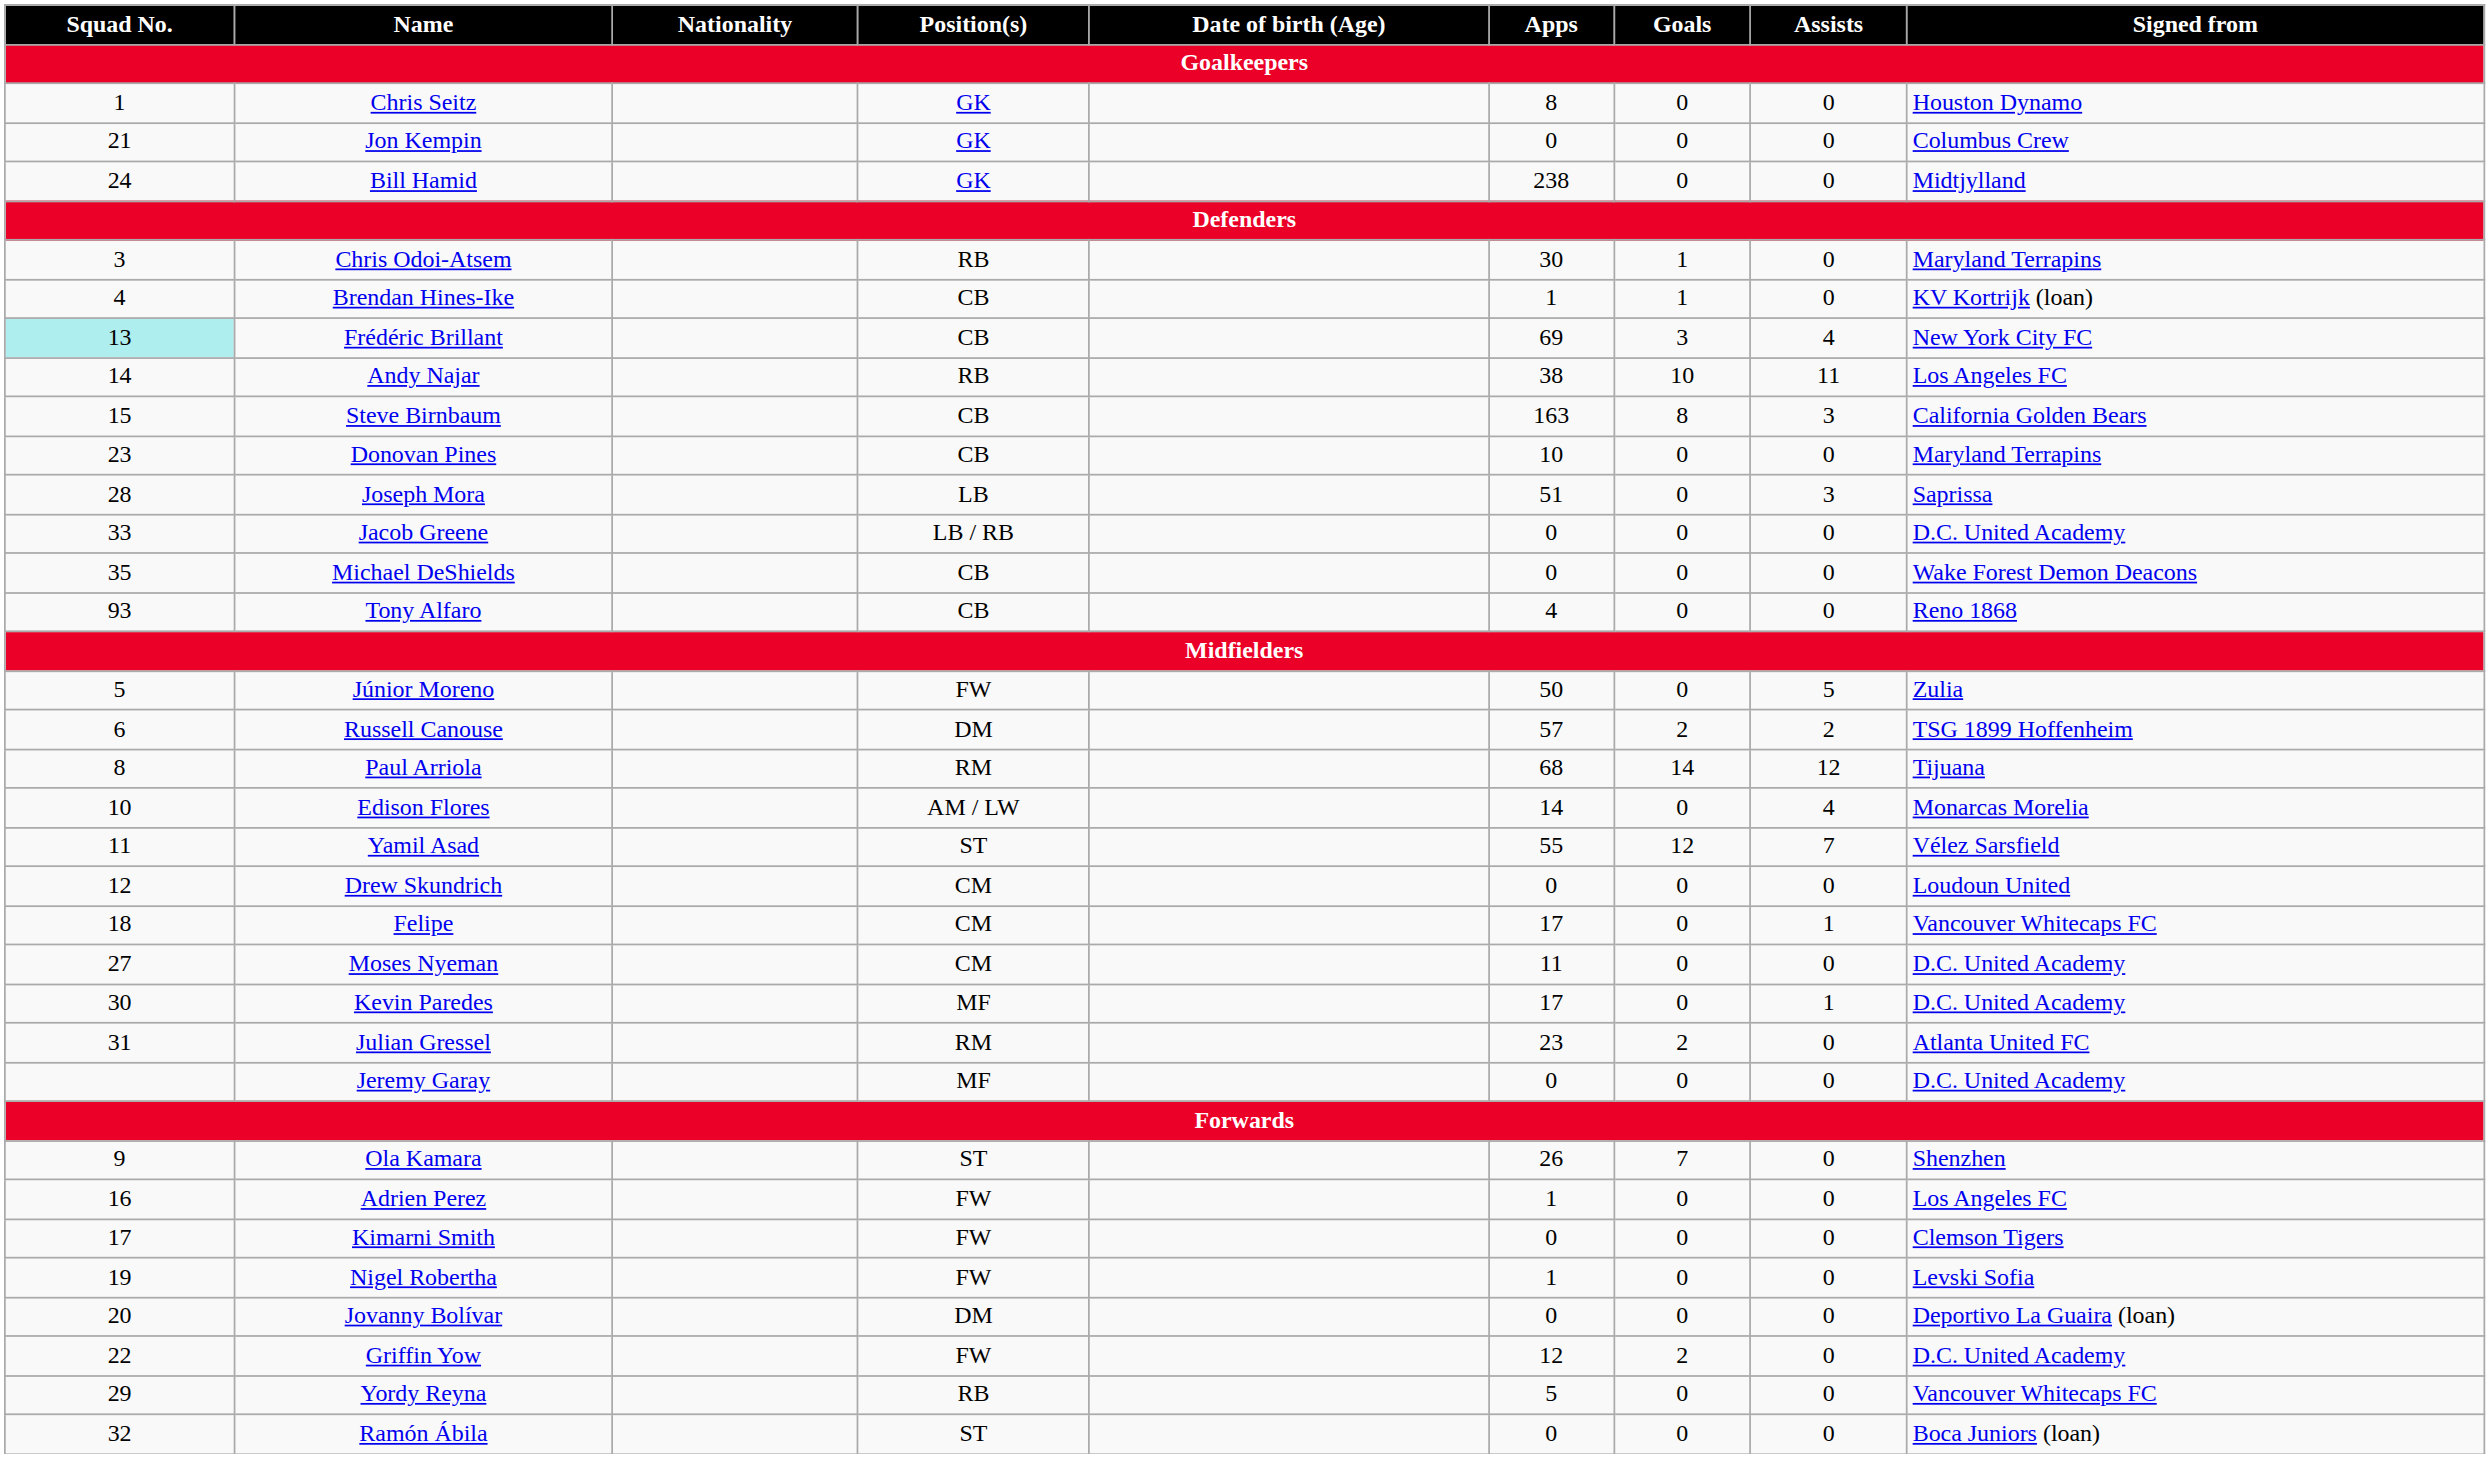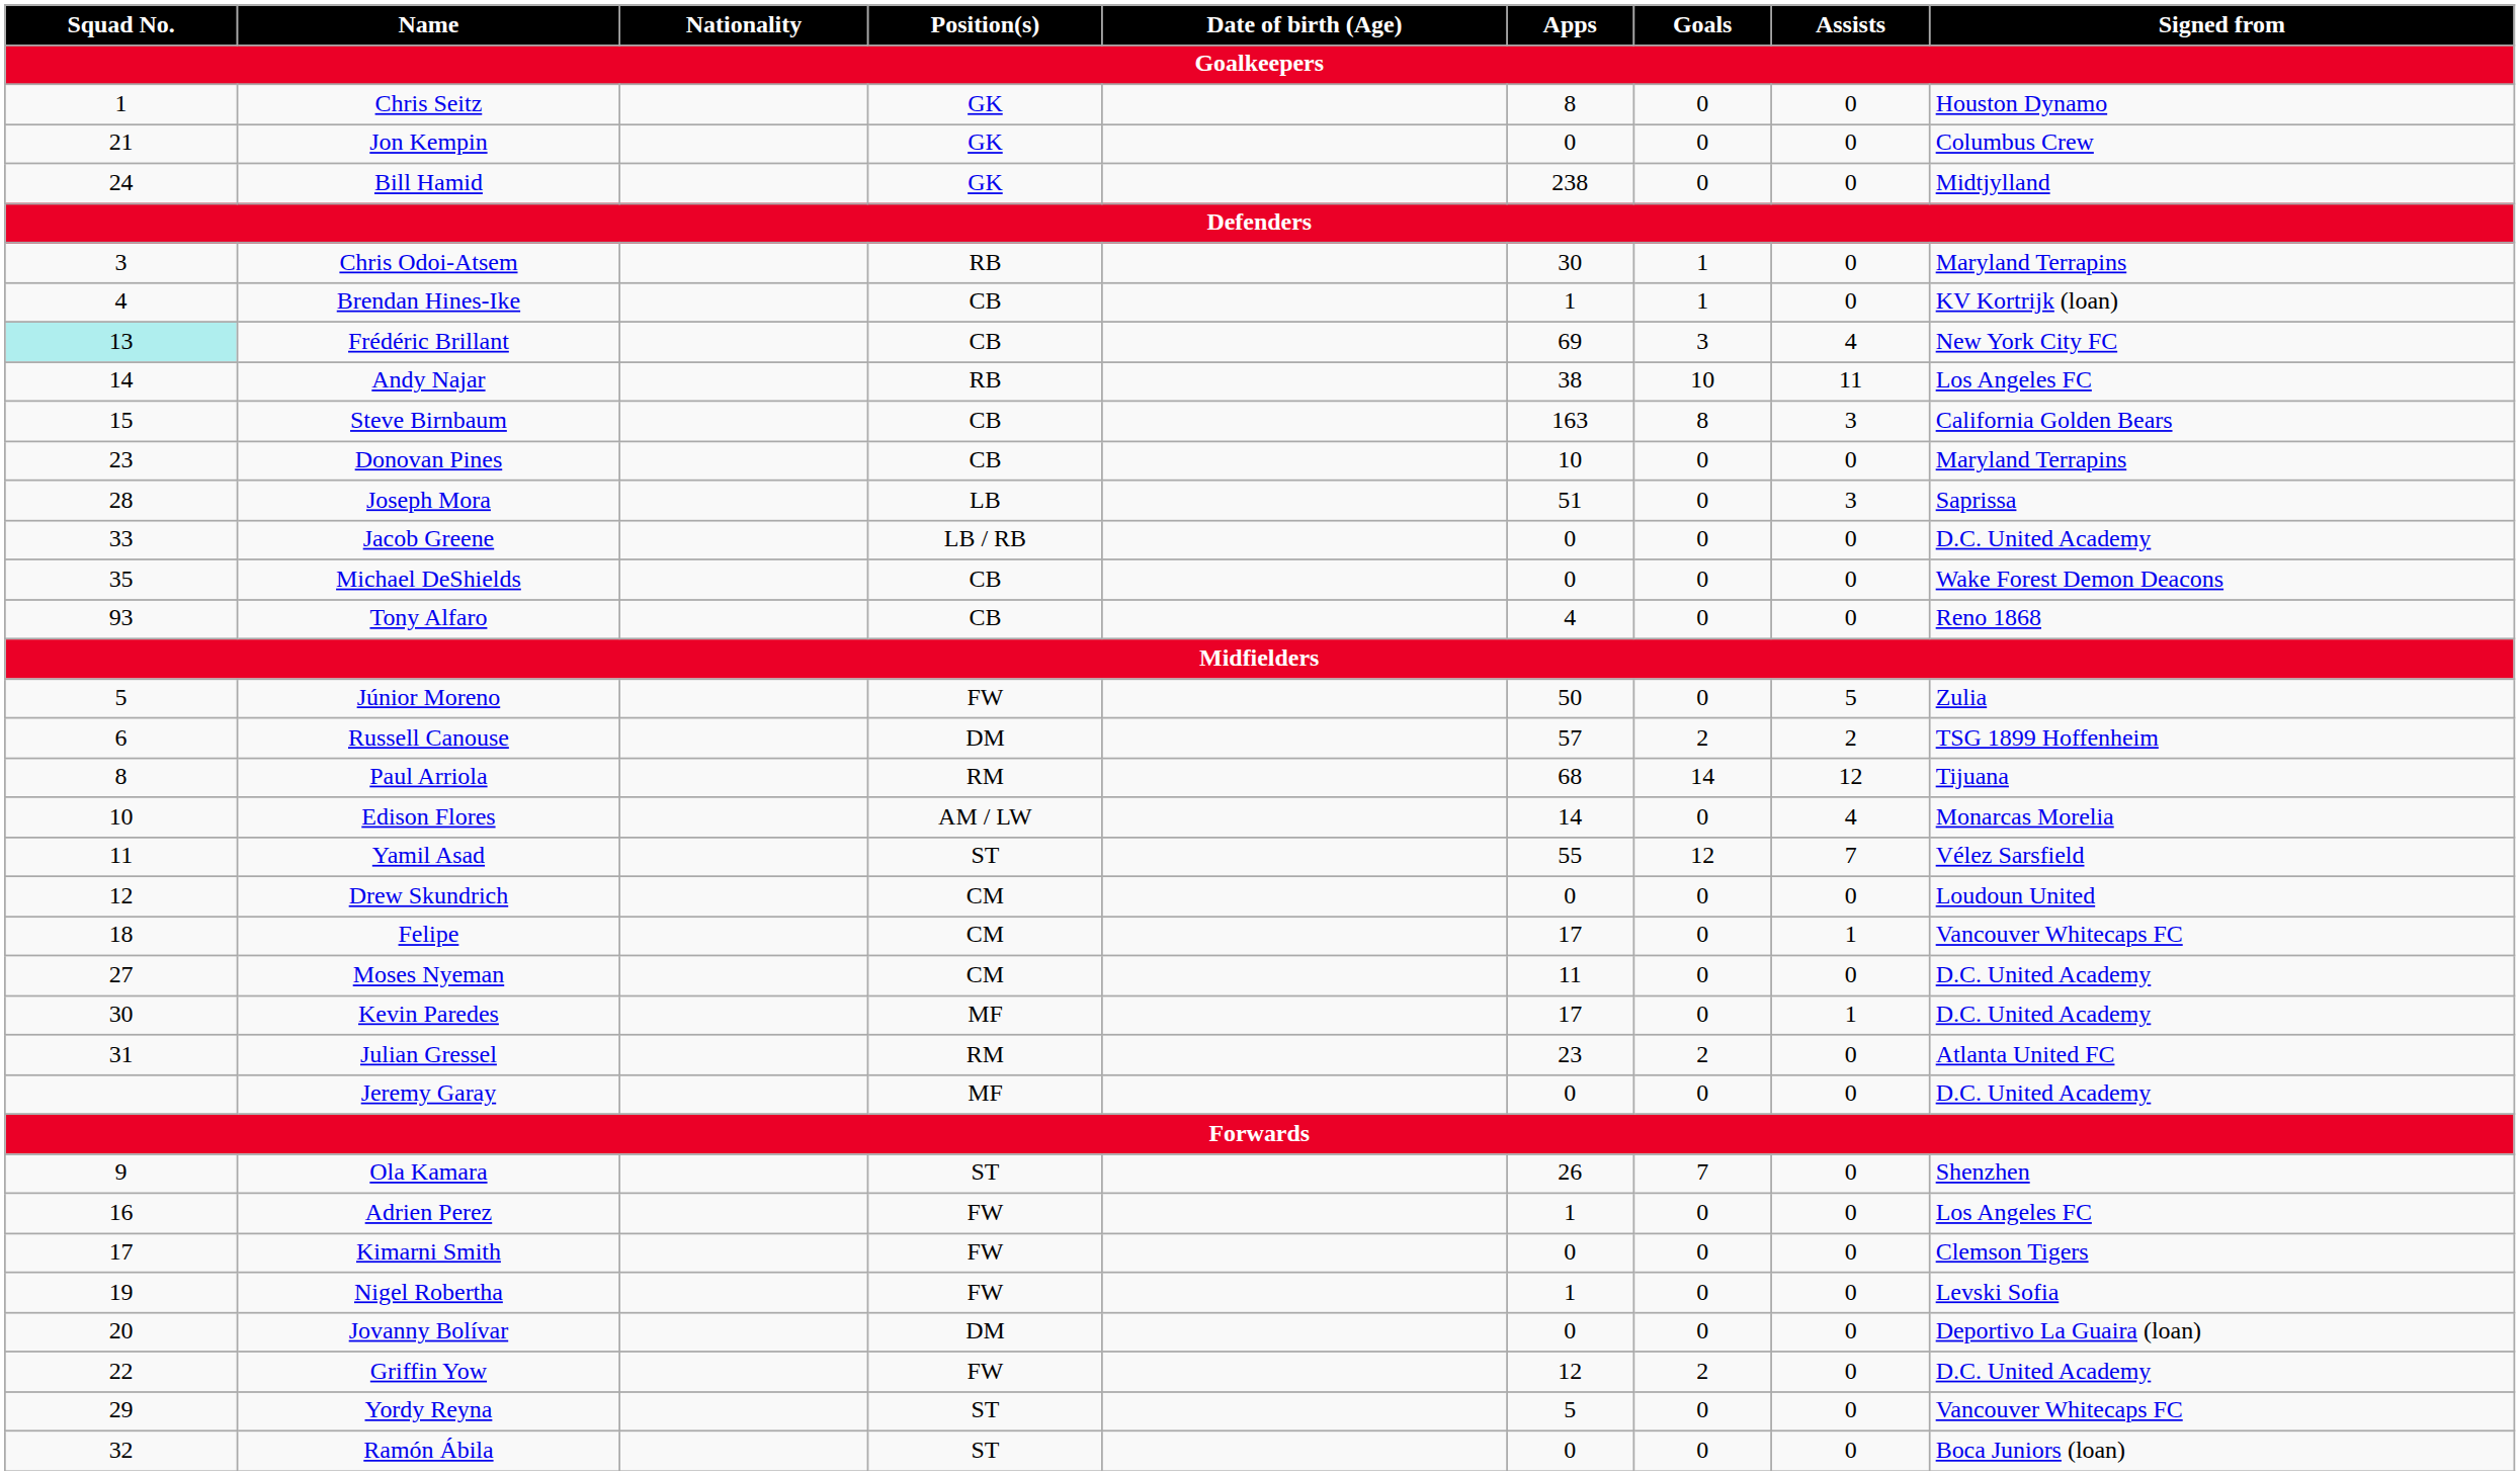 <table class="wikitable" style="text-align:center; font-size:86%; width:90%;">
 <tr>
 <th style="background:#000000; color:white; text-align:center;">Squad No.</th>
 <th style="background:#000000; color:white; text-align:center;">Name</th>
 <th style="background:#000000; color:white; text-align:center;">Nationality</th>
 <th style="background:#000000; color:white; text-align:center;">Position(s)</th>
 <th style="background:#000000; color:white; text-align:center;">Date of birth (Age)</th>
 <th style="background:#000000; color:white; text-align:center;">Apps</th>
 <th style="background:#000000; color:white; text-align:center;">Goals</th>
 <th style="background:#000000; color:white; text-align:center;">Assists</th>
 <th style="background:#000000; color:white; text-align:center;">Signed from</th>
 </tr>
 <tr>
 <th colspan="9" style="background:#EB0027; color:white; text-align:center"><strong>Goalkeepers</strong></th>
 </tr>
 <tr>
 <td>1</td>
 <td><a href='#'>Chris Seitz</a></td>
 <td></td>
 <td><a href='#'>GK</a></td>
 <td></td>
 <td>8</td>
 <td>0</td>
 <td>0</td>
 <td align="left"> <a href='#'>Houston Dynamo</a></td>
 </tr>
 <tr>
 <td>21</td>
 <td><a href='#'>Jon Kempin</a></td>
 <td></td>
 <td><a href='#'>GK</a></td>
 <td></td>
 <td>0</td>
 <td>0</td>
 <td>0</td>
 <td align="left"> <a href='#'>Columbus Crew</a></td>
 </tr>
 <tr>
 <td>24</td>
 <td><a href='#'>Bill Hamid</a></td>
 <td></td>
 <td><a href='#'>GK</a></td>
 <td></td>
 <td>238</td>
 <td>0</td>
 <td>0</td>
 <td align="left"> <a href='#'>Midtjylland</a></td>
 </tr>
 <tr>
 <th colspan="9" style="background:#EB0027; color:white; text-align:center"><strong>Defenders</strong></th>
 </tr>
 <tr>
 <td>3</td>
 <td><a href='#'>Chris Odoi-Atsem</a></td>
 <td></td>
 <td>RB</td>
 <td></td>
 <td>30</td>
 <td>1</td>
 <td>0</td>
 <td align="left"> <a href='#'>Maryland Terrapins</a></td>
 </tr>
 <tr>
 <td>4</td>
 <td><a href='#'>Brendan Hines-Ike</a></td>
 <td></td>
 <td>CB</td>
 <td></td>
 <td>1</td>
 <td>1</td>
 <td>0</td>
 <td align="left"> <a href='#'>KV Kortrijk</a> (loan)</td>
 </tr>
 <tr>
 <td style="background: paleturquoise;">13</td>
 <td><a href='#'>Frédéric Brillant</a></td>
 <td></td>
 <td>CB</td>
 <td></td>
 <td>69</td>
 <td>3</td>
 <td>4</td>
 <td align="left"> <a href='#'>New York City FC</a></td>
 </tr>
 <tr>
 <td>14</td>
 <td><a href='#'>Andy Najar</a></td>
 <td></td>
 <td>RB</td>
 <td></td>
 <td>38</td>
 <td>10</td>
 <td>11</td>
 <td align="left"> <a href='#'>Los Angeles FC</a></td>
 </tr>
 <tr>
 <td>15</td>
 <td><a href='#'>Steve Birnbaum</a></td>
 <td></td>
 <td>CB</td>
 <td></td>
 <td>163</td>
 <td>8</td>
 <td>3</td>
 <td align="left"> <a href='#'>California Golden Bears</a></td>
 </tr>
 <tr>
 <td>23</td>
 <td><a href='#'>Donovan Pines</a></td>
 <td></td>
 <td>CB</td>
 <td></td>
 <td>10</td>
 <td>0</td>
 <td>0</td>
 <td align="left"> <a href='#'>Maryland Terrapins</a></td>
 </tr>
 <tr>
 <td>28</td>
 <td><a href='#'>Joseph Mora</a></td>
 <td></td>
 <td>LB</td>
 <td></td>
 <td>51</td>
 <td>0</td>
 <td>3</td>
 <td align="left"> <a href='#'>Saprissa</a></td>
 </tr>
 <tr>
 <td>33</td>
 <td><a href='#'>Jacob Greene</a></td>
 <td></td>
 <td>LB / RB</td>
 <td></td>
 <td>0</td>
 <td>0</td>
 <td>0</td>
 <td align="left"> <a href='#'>D.C. United Academy</a></td>
 </tr>
 <tr>
 <td>35</td>
 <td><a href='#'>Michael DeShields</a></td>
 <td></td>
 <td>CB</td>
 <td></td>
 <td>0</td>
 <td>0</td>
 <td>0</td>
 <td align="left"> <a href='#'>Wake Forest Demon Deacons</a></td>
 </tr>
 <tr>
 <td>93</td>
 <td><a href='#'>Tony Alfaro</a></td>
 <td></td>
 <td>CB</td>
 <td></td>
 <td>4</td>
 <td>0</td>
 <td>0</td>
 <td align="left"> <a href='#'>Reno 1868</a></td>
 </tr>
 <tr>
 <th colspan="9" style="background:#EB0027; color:white; text-align:center"><strong>Midfielders</strong></th>
 </tr>
 <tr>
 <td>5</td>
 <td><a href='#'>Júnior Moreno</a></td>
 <td></td>
 <td>FW</td>
 <td></td>
 <td>50</td>
 <td>0</td>
 <td>5</td>
 <td align="left"> <a href='#'>Zulia</a></td>
 </tr>
 <tr>
 <td>6</td>
 <td><a href='#'>Russell Canouse</a></td>
 <td></td>
 <td>DM</td>
 <td></td>
 <td>57</td>
 <td>2</td>
 <td>2</td>
 <td align="left"> <a href='#'>TSG 1899 Hoffenheim</a></td>
 </tr>
 <tr>
 <td>8</td>
 <td><a href='#'>Paul Arriola</a></td>
 <td></td>
 <td>RM</td>
 <td></td>
 <td>68</td>
 <td>14</td>
 <td>12</td>
 <td align="left"> <a href='#'>Tijuana</a></td>
 </tr>
 <tr>
 <td>10</td>
 <td><a href='#'>Edison Flores</a></td>
 <td></td>
 <td>AM / LW</td>
 <td></td>
 <td>14</td>
 <td>0</td>
 <td>4</td>
 <td align="left"> <a href='#'>Monarcas Morelia</a></td>
 </tr>
 <tr>
 <td>11</td>
 <td><a href='#'>Yamil Asad</a></td>
 <td></td>
 <td>ST</td>
 <td></td>
 <td>55</td>
 <td>12</td>
 <td>7</td>
 <td align="left"> <a href='#'>Vélez Sarsfield</a></td>
 </tr>
 <tr>
 <td>12</td>
 <td><a href='#'>Drew Skundrich</a></td>
 <td></td>
 <td>CM</td>
 <td></td>
 <td>0</td>
 <td>0</td>
 <td>0</td>
 <td align="left"> <a href='#'>Loudoun United</a></td>
 </tr>
 <tr>
 <td>18</td>
 <td><a href='#'>Felipe</a></td>
 <td></td>
 <td>CM</td>
 <td></td>
 <td>17</td>
 <td>0</td>
 <td>1</td>
 <td align="left"> <a href='#'>Vancouver Whitecaps FC</a></td>
 </tr>
 <tr>
 <td>27</td>
 <td><a href='#'>Moses Nyeman</a></td>
 <td></td>
 <td>CM</td>
 <td></td>
 <td>11</td>
 <td>0</td>
 <td>0</td>
 <td align="left"> <a href='#'>D.C. United Academy</a></td>
 </tr>
 <tr>
 <td>30</td>
 <td><a href='#'>Kevin Paredes</a></td>
 <td></td>
 <td>MF</td>
 <td></td>
 <td>17</td>
 <td>0</td>
 <td>1</td>
 <td align="left"> <a href='#'>D.C. United Academy</a></td>
 </tr>
 <tr>
 <td>31</td>
 <td><a href='#'>Julian Gressel</a></td>
 <td></td>
 <td>RM</td>
 <td></td>
 <td>23</td>
 <td>2</td>
 <td>0</td>
 <td align="left"> <a href='#'>Atlanta United FC</a></td>
 </tr>
 <tr>
 <td></td>
 <td><a href='#'>Jeremy Garay</a></td>
 <td></td>
 <td>MF</td>
 <td></td>
 <td>0</td>
 <td>0</td>
 <td>0</td>
 <td align="left"> <a href='#'>D.C. United Academy</a></td>
 </tr>
 <tr>
 <th colspan="9" style="background:#EB0027; color:white; text-align:center"><strong>Forwards</strong></th>
 </tr>
 <tr>
 <td>9</td>
 <td><a href='#'>Ola Kamara</a></td>
 <td></td>
 <td>ST</td>
 <td></td>
 <td>26</td>
 <td>7</td>
 <td>0</td>
 <td align="left"> <a href='#'>Shenzhen</a></td>
 </tr>
 <tr>
 <td>16</td>
 <td><a href='#'>Adrien Perez</a></td>
 <td></td>
 <td>FW</td>
 <td></td>
 <td>1</td>
 <td>0</td>
 <td>0</td>
 <td align="left"> <a href='#'>Los Angeles FC</a></td>
 </tr>
 <tr>
 <td>17</td>
 <td><a href='#'>Kimarni Smith</a></td>
 <td></td>
 <td>FW</td>
 <td></td>
 <td>0</td>
 <td>0</td>
 <td>0</td>
 <td align="left"> <a href='#'>Clemson Tigers</a></td>
 </tr>
 <tr>
 <td>19</td>
 <td><a href='#'>Nigel Robertha</a></td>
 <td></td>
 <td>FW</td>
 <td></td>
 <td>1</td>
 <td>0</td>
 <td>0</td>
 <td align="left"> <a href='#'>Levski Sofia</a></td>
 </tr>
 <tr>
 <td>20</td>
 <td><a href='#'>Jovanny Bolívar</a></td>
 <td></td>
 <td>DM</td>
 <td></td>
 <td>0</td>
 <td>0</td>
 <td>0</td>
 <td align="left"> <a href='#'>Deportivo La Guaira</a> (loan)</td>
 </tr>
 <tr>
 <td>22</td>
 <td><a href='#'>Griffin Yow</a></td>
 <td></td>
 <td>FW</td>
 <td></td>
 <td>12</td>
 <td>2</td>
 <td>0</td>
 <td align="left"> <a href='#'>D.C. United Academy</a></td>
 </tr>
 <tr>
 <td>29</td>
 <td><a href='#'>Yordy Reyna</a></td>
 <td></td>
-<td>RB</td>
+<td>ST</td>
 <td></td>
 <td>5</td>
 <td>0</td>
 <td>0</td>
 <td align="left"> <a href='#'>Vancouver Whitecaps FC</a></td>
 </tr>
 <tr>
 <td>32</td>
 <td><a href='#'>Ramón Ábila</a></td>
 <td></td>
 <td>ST</td>
 <td></td>
 <td>0</td>
 <td>0</td>
 <td>0</td>
 <td align="left"> <a href='#'>Boca Juniors</a> (loan)</td>
 </tr>
 </table>
